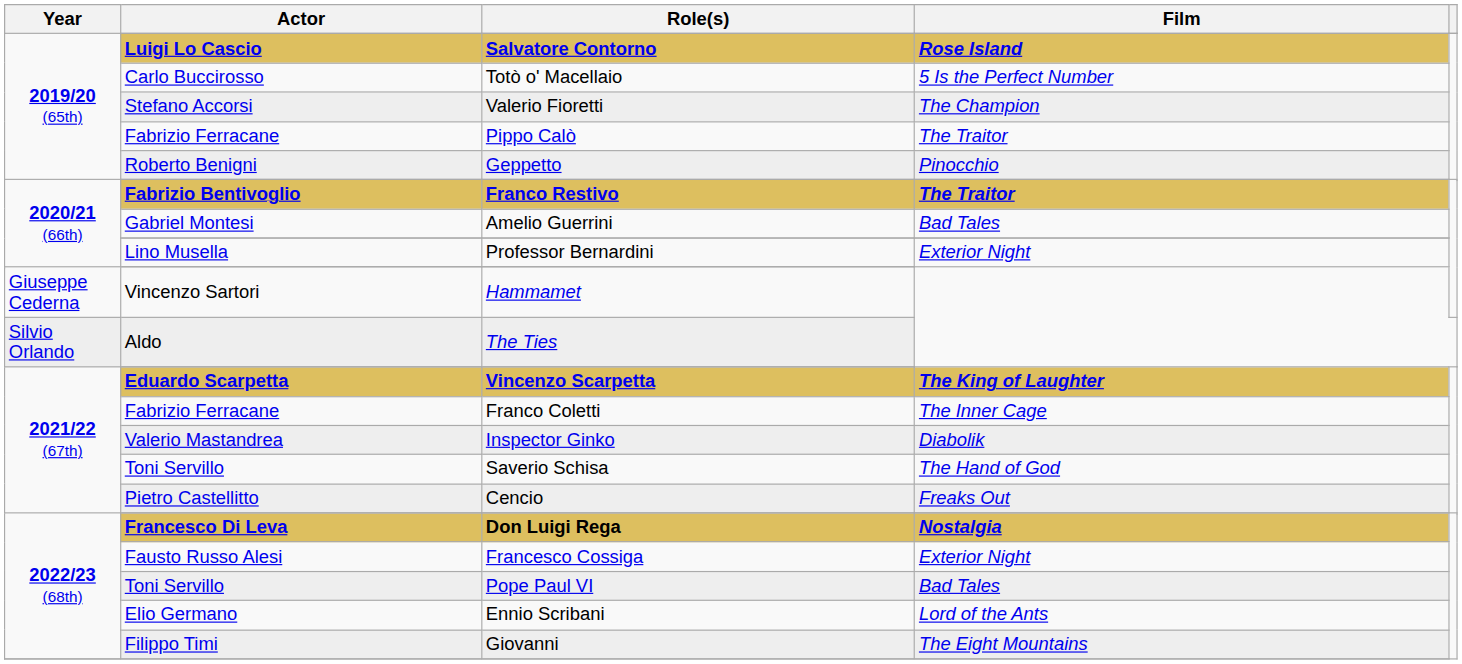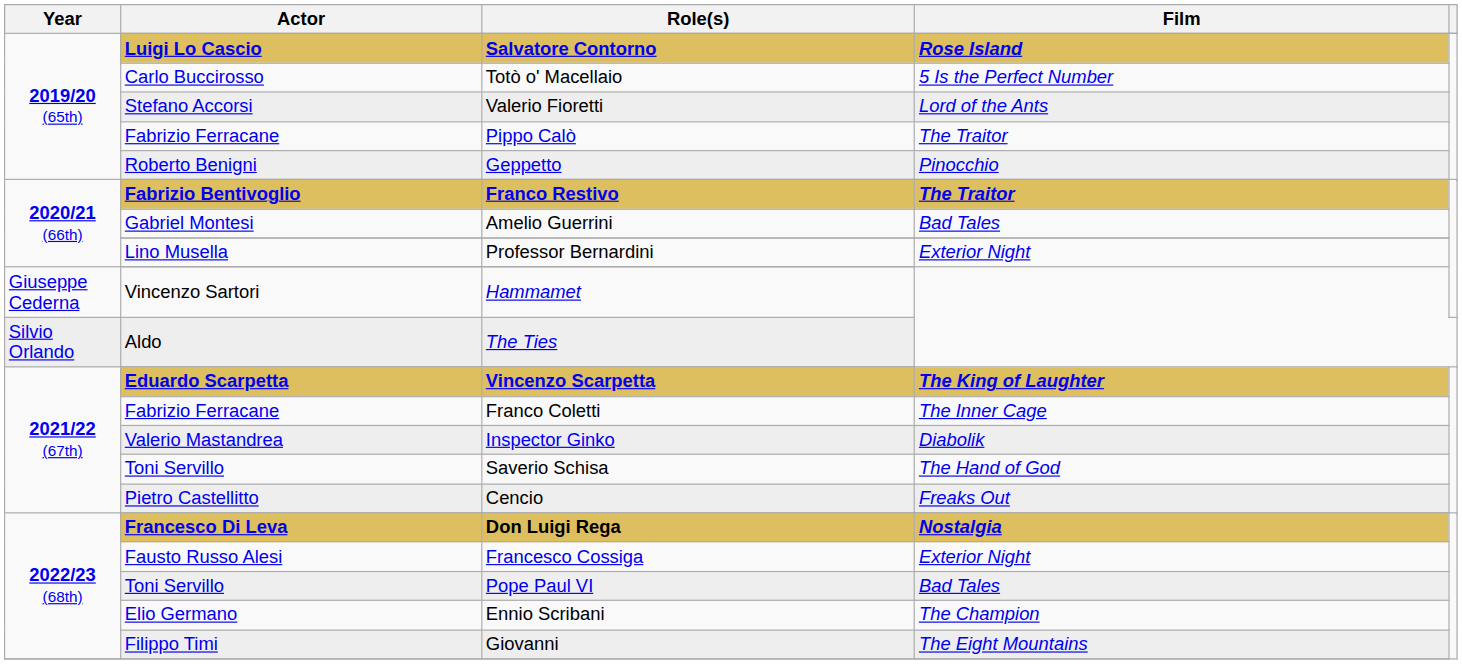 <table class="wikitable" style="width:100%">
 <tr bgcolor="#bebebe">
 <th width="8%">Year</th>
 <th width="25%">Actor</th>
 <th width="30%">Role(s)</th>
 <th width="70%">Film</th>
 <th width="2%" class="unstable"></th>
 </tr>
 <tr>
 <td rowspan=6 style="text-align:center"><strong><a href='#'>2019/20</a></strong><br><small><a href='#'>(65th)</a></small></td>
 </tr>
 <tr>
 <td style="background:#DDBF5F"><strong><a href='#'>Luigi Lo Cascio</a></strong></td>
 <td style="background:#DDBF5F"><strong><a href='#'>Salvatore Contorno</a></strong></td>
 <td style="background:#DDBF5F"><strong><em><a href='#'>Rose Island</a></em></strong></td>
 <td rowspan=6 style="text-align:center"></td>
 </tr>
 <tr>
 <td><a href='#'>Carlo Buccirosso</a></td>
 <td>Totò o' Macellaio</td>
 <td><em><a href='#'>5 Is the Perfect Number</a></em></td>
 </tr>
 <tr style="background:#eee;">
 <td><a href='#'>Stefano Accorsi</a></td>
 <td>Valerio Fioretti</td>
-<td><em><a href='#'>The Champion</a></em></td>
+<td><em><a href='#'>Lord of the Ants</a></em></td>
 </tr>
 <tr>
 <td><a href='#'>Fabrizio Ferracane</a></td>
 <td><a href='#'>Pippo Calò</a></td>
 <td><em><a href='#'>The Traitor</a></em></td>
 </tr>
 <tr style="background:#eee;">
 <td><a href='#'>Roberto Benigni</a></td>
 <td><a href='#'>Geppetto</a></td>
 <td><em><a href='#'>Pinocchio</a></em></td>
 </tr>
 <tr>
 <td rowspan=6 style="text-align:center"><strong><a href='#'>2020/21</a></strong><br><small><a href='#'>(66th)</a></small></td>
 </tr>
 <tr>
 <td style="background:#DDBF5F"><strong><a href='#'>Fabrizio Bentivoglio</a></strong></td>
 <td style="background:#DDBF5F"><strong><a href='#'>Franco Restivo</a></strong></td>
 <td style="background:#DDBF5F"><strong><em><a href='#'>The Traitor</a></em></strong></td>
 <td rowspan=6 style="text-align:center"></td>
 </tr>
 <tr>
 <td><a href='#'>Gabriel Montesi</a></td>
 <td>Amelio Guerrini</td>
 <td><em><a href='#'>Bad Tales</a></em></td>
 </tr>
 <tr style="background:#eee;">
 </tr>
 <tr>
 <td><a href='#'>Lino Musella</a></td>
 <td>Professor Bernardini</td>
 <td><em><a href='#'>Exterior Night</a></em></td>
 </tr>
 <tr style="background:#eee;">
 </tr>
 <tr>
 <td><a href='#'>Giuseppe Cederna</a></td>
 <td>Vincenzo Sartori</td>
 <td><em><a href='#'>Hammamet</a></em></td>
 </tr>
 <tr style="background:#eee;">
 <td><a href='#'>Silvio Orlando</a></td>
 <td>Aldo</td>
 <td><em><a href='#'>The Ties</a></em></td>
 </tr>
 <tr>
 <td rowspan=6 style="text-align:center"><strong><a href='#'>2021/22</a></strong><br><small><a href='#'>(67th)</a></small></td>
 </tr>
 <tr>
 <td style="background:#DDBF5F"><strong><a href='#'>Eduardo Scarpetta</a></strong></td>
 <td style="background:#DDBF5F"><strong><a href='#'>Vincenzo Scarpetta</a></strong></td>
 <td style="background:#DDBF5F"><strong><em><a href='#'>The King of Laughter</a></em></strong></td>
 <td rowspan=6 style="text-align:center"></td>
 </tr>
 <tr>
 <td><a href='#'>Fabrizio Ferracane</a></td>
 <td>Franco Coletti</td>
 <td><em><a href='#'>The Inner Cage</a></em></td>
 </tr>
 <tr style="background:#eee;">
 <td><a href='#'>Valerio Mastandrea</a></td>
 <td><a href='#'>Inspector Ginko</a></td>
 <td><em><a href='#'>Diabolik</a></em></td>
 </tr>
 <tr>
 <td><a href='#'>Toni Servillo</a></td>
 <td>Saverio Schisa</td>
 <td><em><a href='#'>The Hand of God</a></em></td>
 </tr>
 <tr style="background:#eee;">
 <td><a href='#'>Pietro Castellitto</a></td>
 <td>Cencio</td>
 <td><em><a href='#'>Freaks Out</a></em></td>
 </tr>
 <tr>
 <td rowspan=6 style="text-align:center"><strong><a href='#'>2022/23</a></strong><br><small><a href='#'>(68th)</a></small></td>
 </tr>
 <tr>
 <td style="background:#DDBF5F"><strong><a href='#'>Francesco Di Leva</a></strong></td>
 <td style="background:#DDBF5F"><strong>Don Luigi Rega</strong></td>
 <td style="background:#DDBF5F"><strong><em><a href='#'>Nostalgia</a></em></strong></td>
 <td rowspan=6 style="text-align:center"></td>
 </tr>
 <tr>
 <td><a href='#'>Fausto Russo Alesi</a></td>
 <td><a href='#'>Francesco Cossiga</a></td>
 <td><em><a href='#'>Exterior Night</a></em></td>
 </tr>
 <tr style="background:#eee;">
 <td><a href='#'>Toni Servillo</a></td>
 <td><a href='#'>Pope Paul VI</a></td>
 <td><em><a href='#'>Bad Tales</a></em></td>
 </tr>
 <tr>
 <td><a href='#'>Elio Germano</a></td>
 <td>Ennio Scribani</td>
-<td><em><a href='#'>Lord of the Ants</a></em></td>
+<td><em><a href='#'>The Champion</a></em></td>
 </tr>
 <tr style="background:#eee;">
 <td><a href='#'>Filippo Timi</a></td>
 <td>Giovanni</td>
 <td><em><a href='#'>The Eight Mountains</a></em></td>
 </tr>
 <tr>
 </tr>
 </table>
